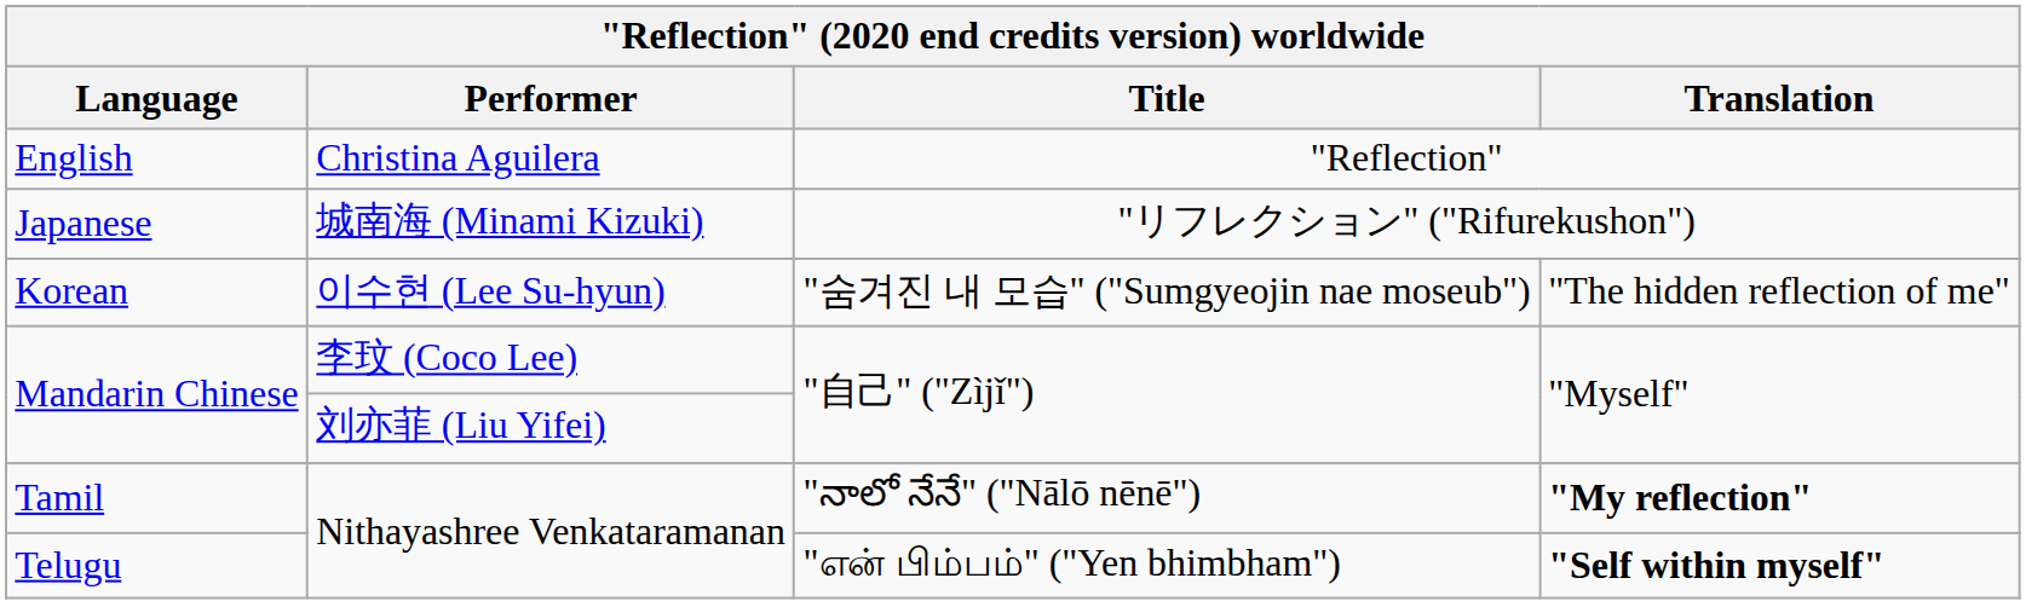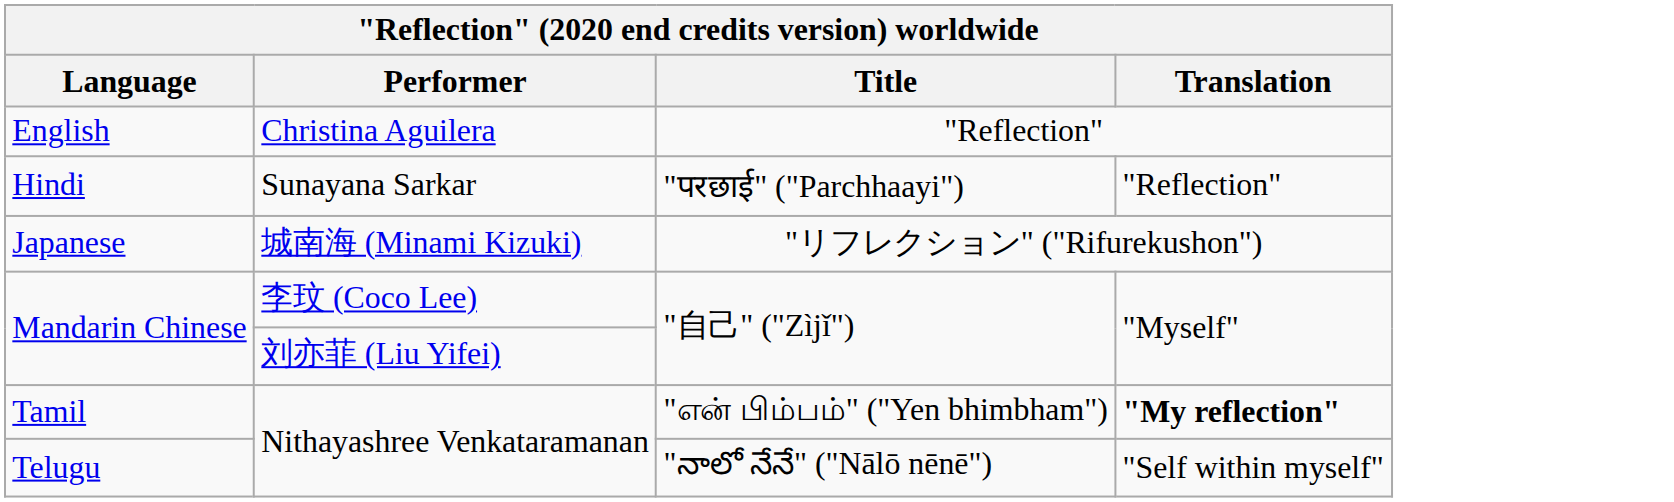 <table class="wikitable">
 <tr>
 <th colspan="4">"Reflection" (2020 end credits version) worldwide</th>
 </tr>
 <tr>
 <th>Language</th>
 <th>Performer</th>
 <th>Title</th>
 <th>Translation</th>
 </tr>
 <tr>
 <td><a href='#'>English</a></td>
 <td><a href='#'>Christina Aguilera</a></td>
 <td colspan="2" align="center">"Reflection"</td>
 </tr>
 <tr>
+<td><a href='#'>Hindi</a></td>
+<td>Sunayana Sarkar</td>
+<td>"परछाई" ("Parchhaayi")</td>
+<td>"Reflection"</td>
+</tr>
+<tr>
 <td><a href='#'>Japanese</a></td>
 <td><a href='#'>城南海 (Minami Kizuki)</a></td>
 <td colspan="2" align="center">"リフレクション" ("Rifurekushon")</td>
-</tr>
-<tr>
-<td><a href='#'>Korean</a></td>
-<td><a href='#'>이수현 (Lee Su-hyun)</a></td>
-<td>"숨겨진 내 모습" ("Sumgyeojin nae moseub")</td>
-<td>"The hidden reflection of me"</td>
 </tr>
 <tr>
 <td rowspan="2"><a href='#'>Mandarin Chinese</a></td>
 <td><a href='#'>李玟 (Coco Lee)</a></td>
 <td rowspan="2">"自己" ("Zìjǐ")</td>
 <td rowspan="2">"Myself"</td>
 </tr>
 <tr>
 <td><a href='#'>刘亦菲 (Liu Yifei)</a></td>
 </tr>
 <tr>
 <td><a href='#'>Tamil</a></td>
 <td rowspan="2">Nithayashree Venkataramanan</td>
-<td>"నాలో నేనే" ("Nālō nēnē")</td>
+<td>"என் பிம்பம்" ("Yen bhimbham")</td>
 <td><strong>"My reflection"</strong></td>
 </tr>
 <tr>
 <td><a href='#'>Telugu</a></td>
-<td>"என் பிம்பம்" ("Yen bhimbham")</td>
-<td><strong>"Self within myself"</strong></td>
+<td>"నాలో నేనే" ("Nālō nēnē")</td>
+<td>"Self within myself"</td>
 </tr>
 </table>
